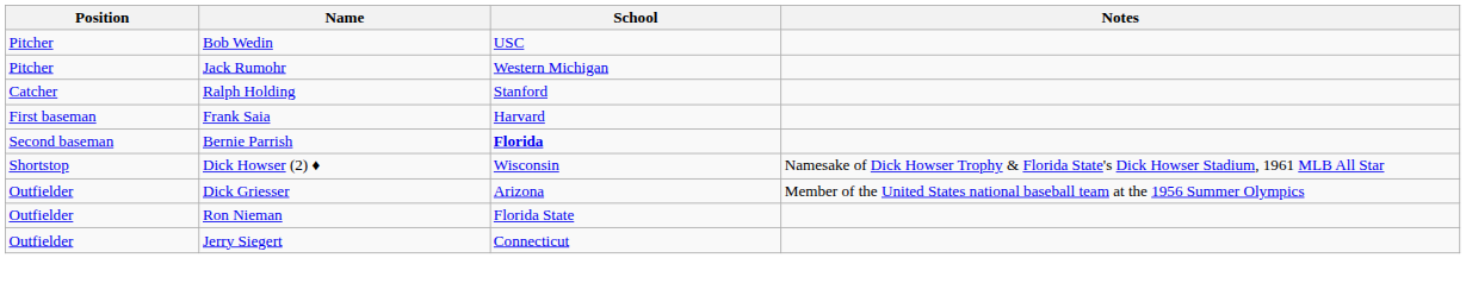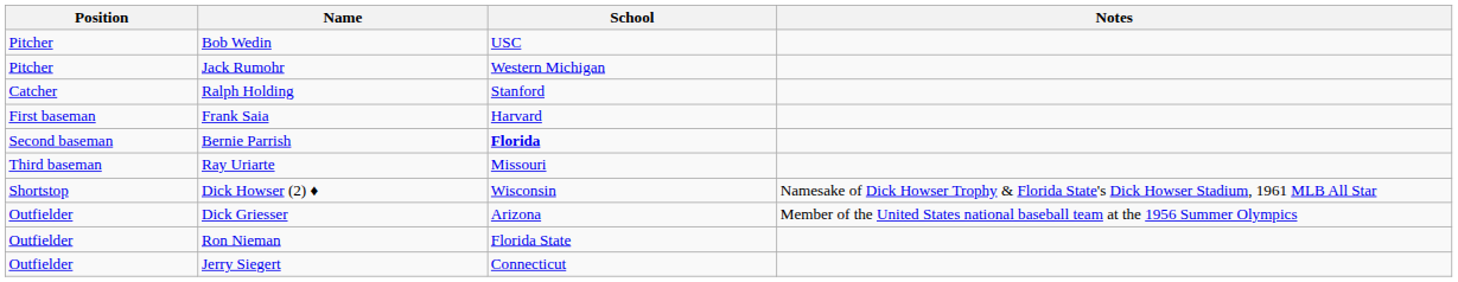 <table class="wikitable sortable" style="width:75%;">
 <tr>
 <th width=10%>Position</th>
 <th width=15%>Name</th>
 <th width=15%>School</th>
 <th width=35% class="unsortable">Notes</th>
 </tr>
 <tr>
 <td><a href='#'>Pitcher</a></td>
 <td><a href='#'>Bob Wedin</a></td>
 <td><a href='#'>USC</a></td>
 <td></td>
 </tr>
 <tr>
 <td><a href='#'>Pitcher</a></td>
 <td><a href='#'>Jack Rumohr</a></td>
 <td><a href='#'>Western Michigan</a></td>
 <td></td>
 </tr>
 <tr>
 <td><a href='#'>Catcher</a></td>
 <td><a href='#'>Ralph Holding</a></td>
 <td><a href='#'>Stanford</a></td>
 <td></td>
 </tr>
 <tr>
 <td><a href='#'>First baseman</a></td>
 <td><a href='#'>Frank Saia</a></td>
 <td><a href='#'>Harvard</a></td>
 <td></td>
 </tr>
 <tr>
 <td><a href='#'>Second baseman</a></td>
 <td><a href='#'>Bernie Parrish</a></td>
 <td><strong><a href='#'>Florida</a></strong></td>
 <td></td>
 </tr>
 <tr>
+<td><a href='#'>Third baseman</a></td>
+<td><a href='#'>Ray Uriarte</a></td>
+<td><a href='#'>Missouri</a></td>
+<td></td>
+</tr>
+<tr>
 <td><a href='#'>Shortstop</a></td>
 <td><a href='#'>Dick Howser</a> (2) ♦</td>
 <td><a href='#'>Wisconsin</a></td>
 <td>Namesake of <a href='#'>Dick Howser Trophy</a> & <a href='#'>Florida State</a>'s <a href='#'>Dick Howser Stadium</a>, 1961 <a href='#'>MLB All Star</a></td>
 </tr>
 <tr>
 <td><a href='#'>Outfielder</a></td>
 <td><a href='#'>Dick Griesser</a></td>
 <td><a href='#'>Arizona</a></td>
 <td>Member of the <a href='#'>United States national baseball team</a> at the <a href='#'>1956 Summer Olympics</a></td>
 </tr>
 <tr>
 <td><a href='#'>Outfielder</a></td>
 <td><a href='#'>Ron Nieman</a></td>
 <td><a href='#'>Florida State</a></td>
 <td></td>
 </tr>
 <tr>
 <td><a href='#'>Outfielder</a></td>
 <td><a href='#'>Jerry Siegert</a></td>
 <td><a href='#'>Connecticut</a></td>
 <td></td>
 </tr>
 </table>
